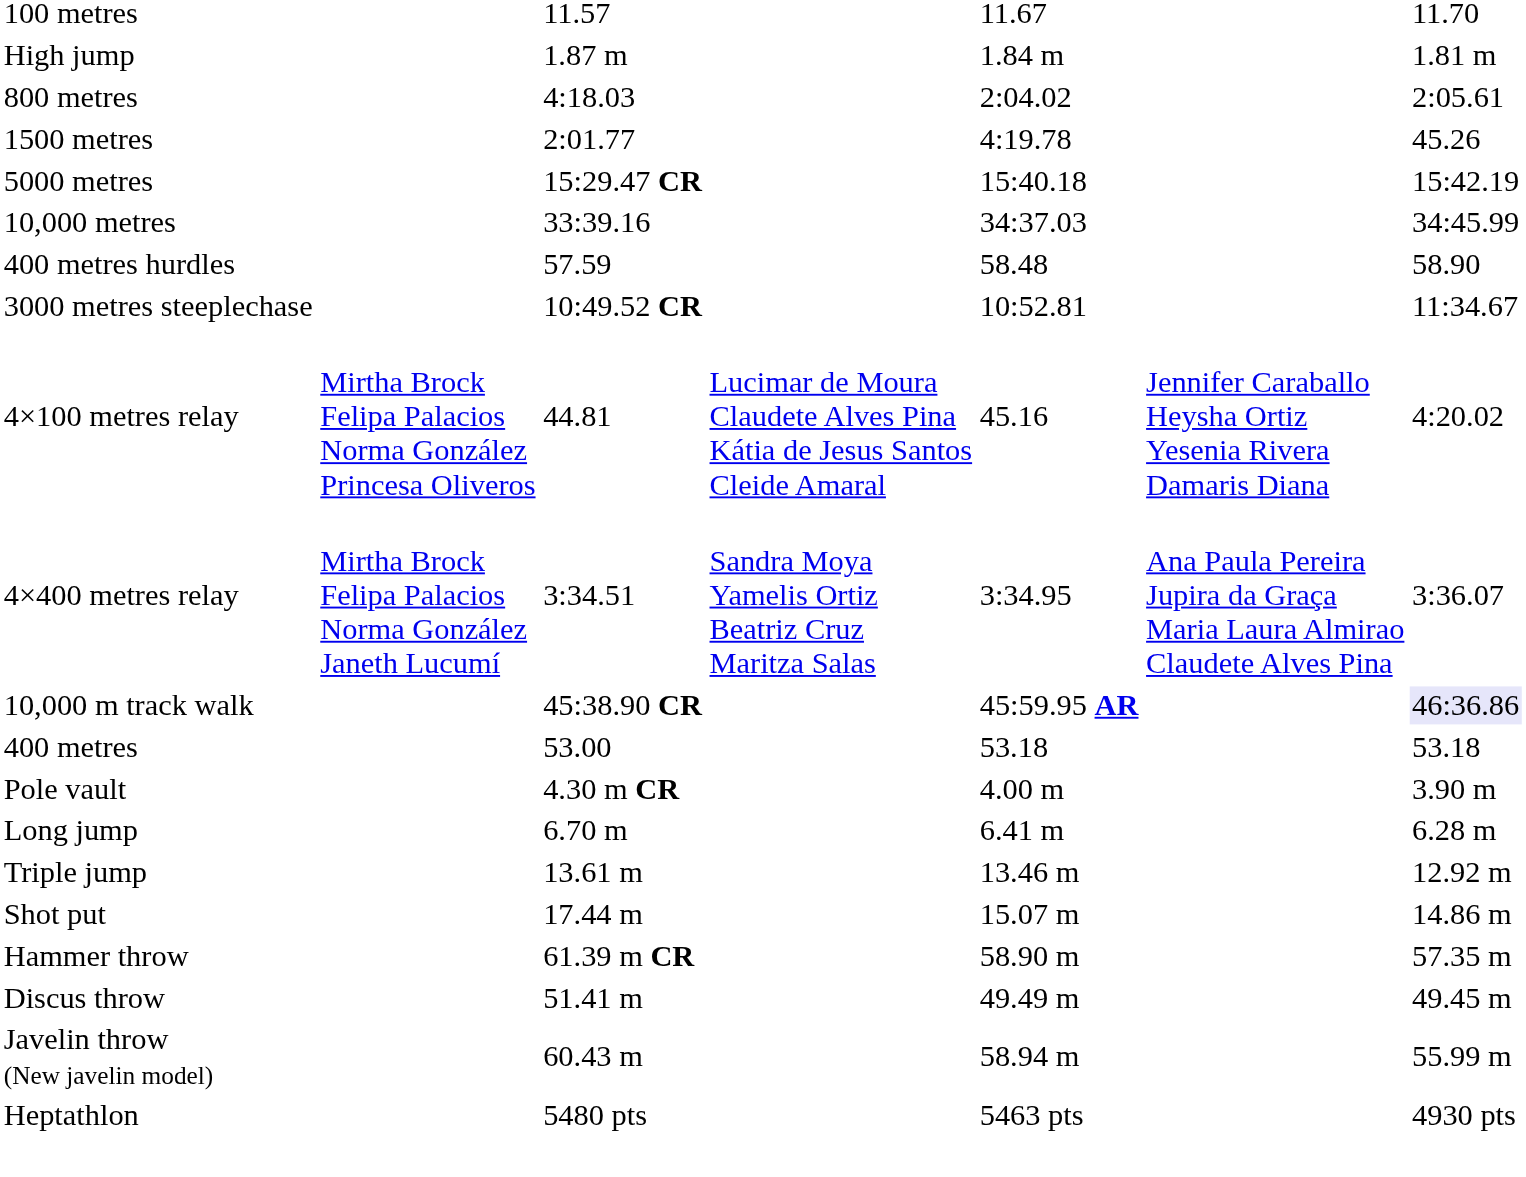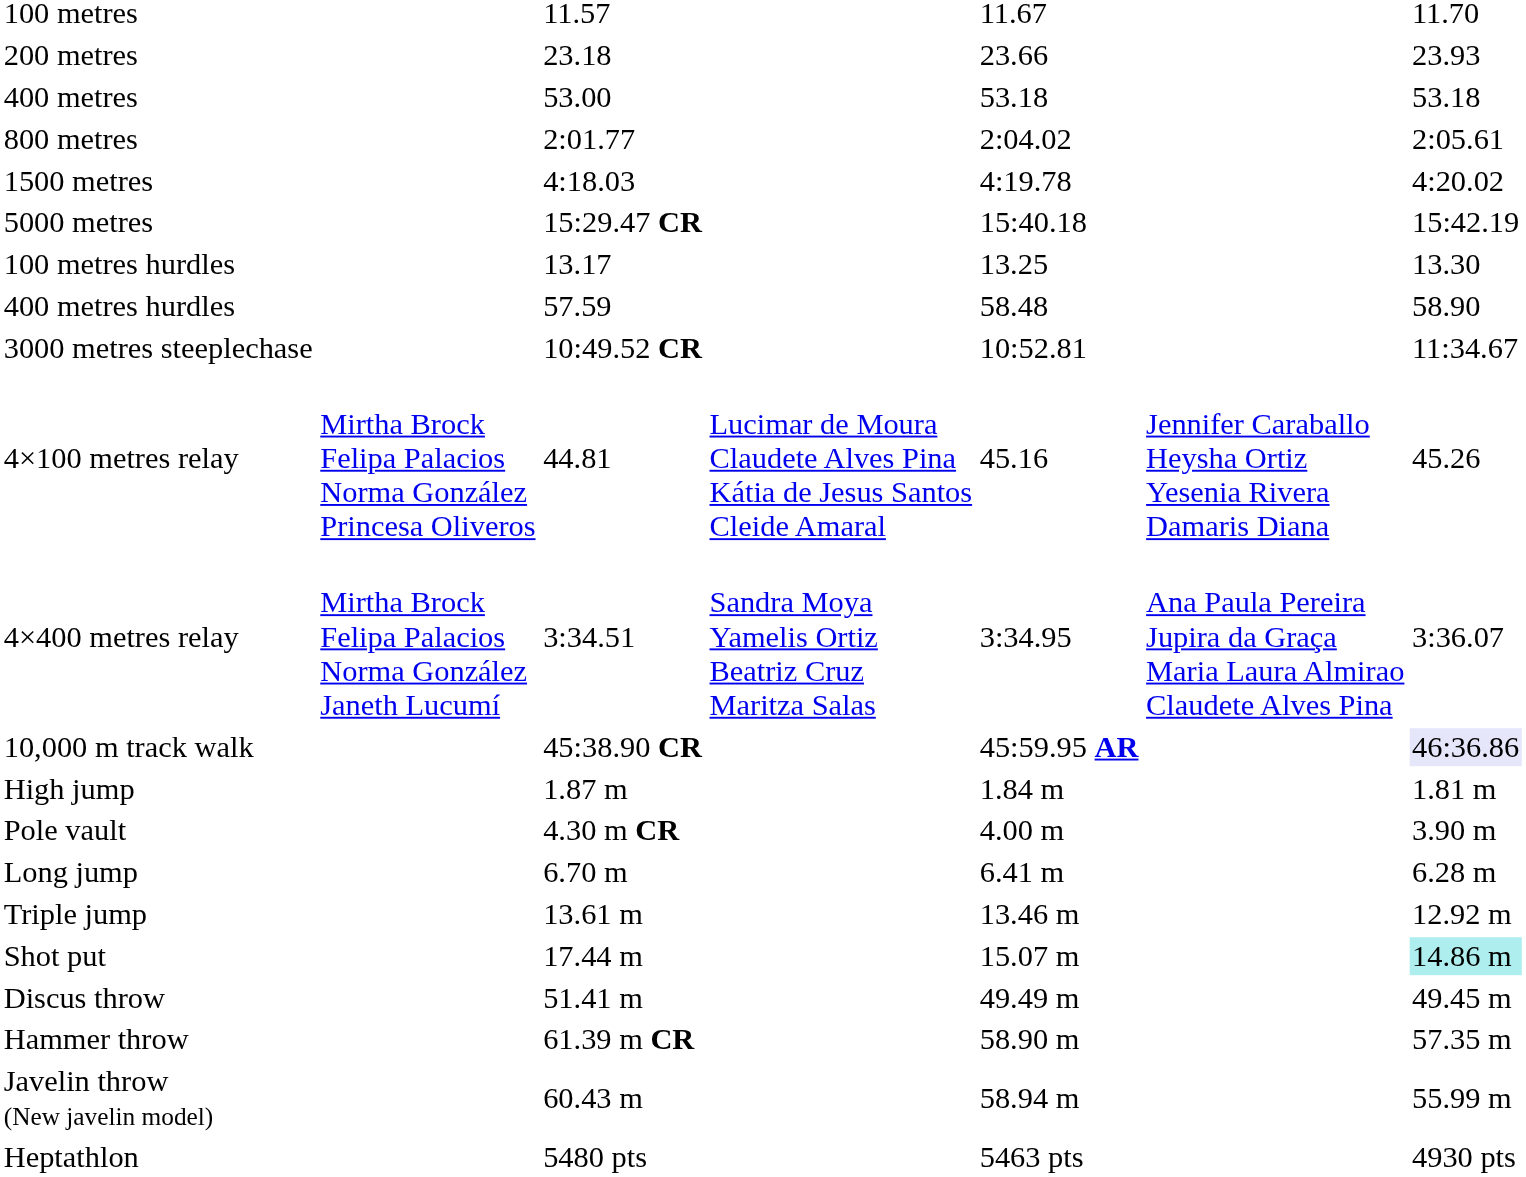 <table>
 <tr>
 <td>100 metres</td>
 <td></td>
 <td>11.57</td>
 <td></td>
 <td>11.67</td>
 <td></td>
 <td>11.70</td>
 </tr>
 <tr>
-<td>High jump</td>
+<td>200 metres</td>
 <td></td>
-<td>1.87 m</td>
+<td>23.18</td>
 <td></td>
-<td>1.84 m</td>
+<td>23.66</td>
 <td></td>
-<td>1.81 m</td>
+<td>23.93</td>
+</tr>
+<tr>
+<td>400 metres</td>
+<td></td>
+<td>53.00</td>
+<td></td>
+<td>53.18</td>
+<td></td>
+<td>53.18</td>
 </tr>
 <tr>
 <td>800 metres</td>
 <td></td>
-<td>4:18.03</td>
+<td>2:01.77</td>
 <td></td>
 <td>2:04.02</td>
 <td></td>
 <td>2:05.61</td>
 </tr>
 <tr>
 <td>1500 metres</td>
 <td></td>
-<td>2:01.77</td>
+<td>4:18.03</td>
 <td></td>
 <td>4:19.78</td>
 <td></td>
-<td>45.26</td>
+<td>4:20.02</td>
 </tr>
 <tr>
 <td>5000 metres</td>
 <td></td>
 <td>15:29.47 <strong>CR</strong></td>
 <td></td>
 <td>15:40.18</td>
 <td></td>
 <td>15:42.19</td>
 </tr>
 <tr>
-<td>10,000 metres</td>
+<td>100 metres hurdles</td>
 <td></td>
-<td>33:39.16</td>
+<td>13.17</td>
 <td></td>
-<td>34:37.03</td>
+<td>13.25</td>
 <td></td>
-<td>34:45.99</td>
+<td>13.30</td>
 </tr>
 <tr>
 <td>400 metres hurdles</td>
 <td></td>
 <td>57.59</td>
 <td></td>
 <td>58.48</td>
 <td></td>
 <td>58.90</td>
 </tr>
 <tr>
 <td>3000 metres steeplechase</td>
 <td></td>
 <td>10:49.52 <strong>CR</strong></td>
 <td></td>
 <td>10:52.81</td>
 <td></td>
 <td>11:34.67</td>
 </tr>
 <tr>
 <td>4×100 metres relay</td>
 <td><br><a href='#'>Mirtha Brock</a><br><a href='#'>Felipa Palacios</a><br><a href='#'>Norma González</a><br><a href='#'>Princesa Oliveros</a></td>
 <td>44.81</td>
 <td><br><a href='#'>Lucimar de Moura</a><br><a href='#'>Claudete Alves Pina</a><br><a href='#'>Kátia de Jesus Santos</a><br><a href='#'>Cleide Amaral</a></td>
 <td>45.16</td>
 <td><br><a href='#'>Jennifer Caraballo</a><br><a href='#'>Heysha Ortiz</a><br><a href='#'>Yesenia Rivera</a><br><a href='#'>Damaris Diana</a></td>
-<td>4:20.02</td>
+<td>45.26</td>
 </tr>
 <tr>
 <td>4×400 metres relay</td>
 <td><br><a href='#'>Mirtha Brock</a><br><a href='#'>Felipa Palacios</a><br><a href='#'>Norma González</a><br><a href='#'>Janeth Lucumí</a></td>
 <td>3:34.51</td>
 <td><br><a href='#'>Sandra Moya</a><br><a href='#'>Yamelis Ortiz</a><br><a href='#'>Beatriz Cruz</a><br><a href='#'>Maritza Salas</a></td>
 <td>3:34.95</td>
 <td><br><a href='#'>Ana Paula Pereira</a><br><a href='#'>Jupira da Graça</a><br><a href='#'>Maria Laura Almirao</a><br><a href='#'>Claudete Alves Pina</a></td>
 <td>3:36.07</td>
 </tr>
 <tr>
 <td>10,000 m track walk</td>
 <td></td>
 <td>45:38.90 <strong>CR</strong></td>
 <td></td>
 <td>45:59.95 <strong><a href='#'>AR</a></strong></td>
 <td></td>
 <td style="background: lavender;">46:36.86</td>
 </tr>
 <tr>
-<td>400 metres</td>
+<td>High jump</td>
 <td></td>
-<td>53.00</td>
+<td>1.87 m</td>
 <td></td>
-<td>53.18</td>
+<td>1.84 m</td>
 <td></td>
-<td>53.18</td>
+<td>1.81 m</td>
 </tr>
 <tr>
 <td>Pole vault</td>
 <td></td>
 <td>4.30 m <strong>CR</strong></td>
 <td></td>
 <td>4.00 m</td>
 <td></td>
 <td>3.90 m</td>
 </tr>
 <tr>
 <td>Long jump</td>
 <td></td>
 <td>6.70 m</td>
 <td></td>
 <td>6.41 m</td>
 <td></td>
 <td>6.28 m</td>
 </tr>
 <tr>
 <td>Triple jump</td>
 <td></td>
 <td>13.61 m</td>
 <td></td>
 <td>13.46 m</td>
 <td></td>
 <td>12.92 m</td>
 </tr>
 <tr>
 <td>Shot put</td>
 <td></td>
 <td>17.44 m</td>
 <td></td>
 <td>15.07 m</td>
 <td></td>
-<td>14.86 m</td>
+<td style="background: paleturquoise;">14.86 m</td>
+</tr>
+<tr>
+<td>Discus throw</td>
+<td></td>
+<td>51.41 m</td>
+<td></td>
+<td>49.49 m</td>
+<td></td>
+<td>49.45 m</td>
 </tr>
 <tr>
 <td>Hammer throw</td>
 <td></td>
 <td>61.39 m <strong>CR</strong></td>
 <td></td>
 <td>58.90 m</td>
 <td></td>
 <td>57.35 m</td>
-</tr>
-<tr>
-<td>Discus throw</td>
-<td></td>
-<td>51.41 m</td>
-<td></td>
-<td>49.49 m</td>
-<td></td>
-<td>49.45 m</td>
 </tr>
 <tr>
 <td>Javelin throw<br><small>(New javelin model)</small></td>
 <td></td>
 <td>60.43 m</td>
 <td></td>
 <td>58.94 m</td>
 <td></td>
 <td>55.99 m</td>
 </tr>
 <tr>
 <td>Heptathlon</td>
 <td></td>
 <td>5480 pts</td>
 <td></td>
 <td>5463 pts</td>
 <td></td>
 <td>4930 pts</td>
 </tr>
 </table>
